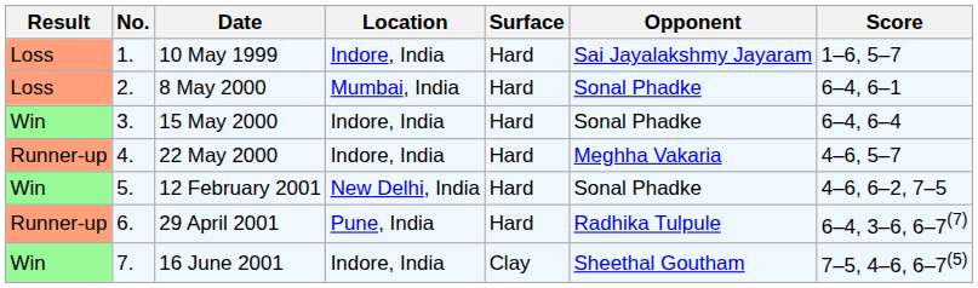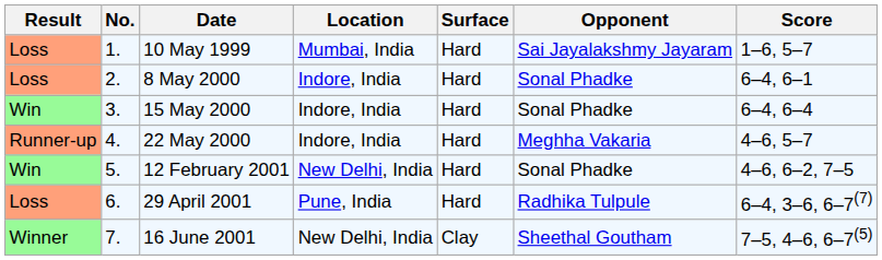 <table class="sortable wikitable" style="font-size:97%;">
 <tr>
 <th>Result</th>
 <th>No.</th>
 <th>Date</th>
 <th>Location</th>
 <th>Surface</th>
 <th>Opponent</th>
 <th class="unsortable">Score</th>
 </tr>
 <tr style="background:#f0f8ff;">
 <td bgcolor="FFA07A">Loss</td>
 <td>1.</td>
 <td>10 May 1999</td>
-<td><a href='#'>Indore</a>, India</td>
+<td><a href='#'>Mumbai</a>, India</td>
 <td>Hard</td>
 <td> <a href='#'>Sai Jayalakshmy Jayaram</a></td>
 <td>1–6, 5–7</td>
 </tr>
 <tr style="background:#f0f8ff;">
 <td bgcolor="FFA07A">Loss</td>
 <td>2.</td>
 <td>8 May 2000</td>
-<td><a href='#'>Mumbai</a>, India</td>
+<td><a href='#'>Indore</a>, India</td>
 <td>Hard</td>
 <td> <a href='#'>Sonal Phadke</a></td>
 <td>6–4, 6–1</td>
 </tr>
 <tr style="background:#f0f8ff;">
 <td style="background:#98fb98;">Win</td>
 <td>3.</td>
 <td>15 May 2000</td>
 <td>Indore, India</td>
 <td>Hard</td>
 <td> Sonal Phadke</td>
 <td>6–4, 6–4</td>
 </tr>
 <tr style="background:#f0f8ff;">
 <td bgcolor="FFA07A">Runner-up</td>
 <td>4.</td>
 <td>22 May 2000</td>
 <td>Indore, India</td>
 <td>Hard</td>
 <td> <a href='#'>Meghha Vakaria</a></td>
 <td>4–6, 5–7</td>
 </tr>
 <tr style="background:#f0f8ff;">
 <td style="background:#98fb98;">Win</td>
 <td>5.</td>
 <td>12 February 2001</td>
 <td><a href='#'>New Delhi</a>, India</td>
 <td>Hard</td>
 <td> Sonal Phadke</td>
 <td>4–6, 6–2, 7–5</td>
 </tr>
 <tr style="background:#f0f8ff;">
-<td bgcolor="FFA07A">Runner-up</td>
+<td bgcolor="FFA07A">Loss</td>
 <td>6.</td>
 <td>29 April 2001</td>
 <td><a href='#'>Pune</a>, India</td>
 <td>Hard</td>
 <td> <a href='#'>Radhika Tulpule</a></td>
 <td>6–4, 3–6, 6–7<sup>(7)</sup></td>
 </tr>
 <tr style="background:#f0f8ff;">
-<td style="background:#98fb98;">Win</td>
+<td style="background:#98fb98;">Winner</td>
 <td>7.</td>
 <td>16 June 2001</td>
-<td>Indore, India</td>
+<td>New Delhi, India</td>
 <td>Clay</td>
 <td> <a href='#'>Sheethal Goutham</a></td>
 <td>7–5, 4–6, 6–7<sup>(5)</sup></td>
 </tr>
 </table>
